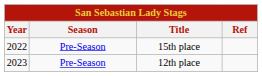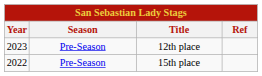 <table class="wikitable sortable" style="font-size:95%; text-align:left;">
 <tr>
 <th colspan="4" style= "background: #b5140a; color: #eccd3e; text-align: center"><strong>San Sebastian Lady Stags</strong></th>
 </tr>
 <tr style="background: white; color: #b5140a">
 <th style= "align=center; width:1em;">Year</th>
 <th style= "align=center;width:10em;">Season</th>
 <th style= "align=center; width:8em;">Title</th>
 <th style= "align=center; width:3em;">Ref</th>
 </tr>
 <tr align=center>
+<td>2023</td>
+<td><a href='#'>Pre-Season</a></td>
+<td>12th place</td>
+<td></td>
+</tr>
+<tr align=center>
 <td>2022</td>
 <td><a href='#'>Pre-Season</a></td>
 <td>15th place</td>
 <td></td>
 </tr>
-<tr align=center>
-<td>2023</td>
-<td><a href='#'>Pre-Season</a></td>
-<td>12th place</td>
-<td></td>
-</tr>
 </table>
